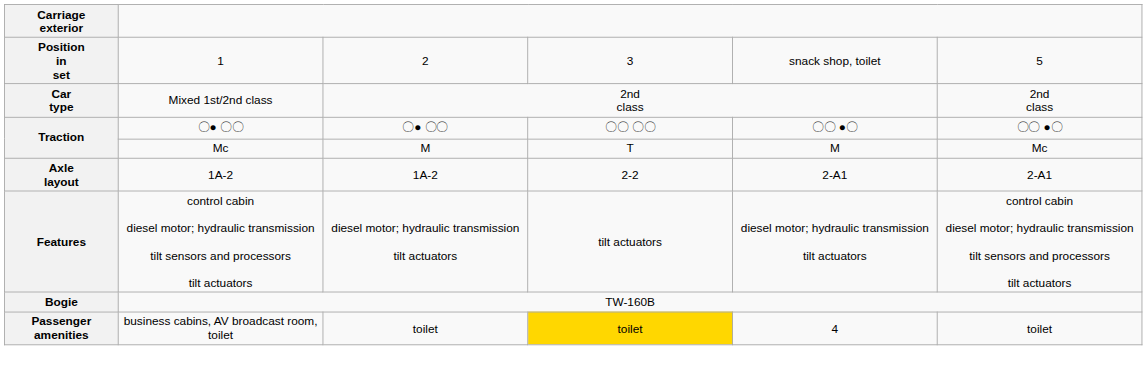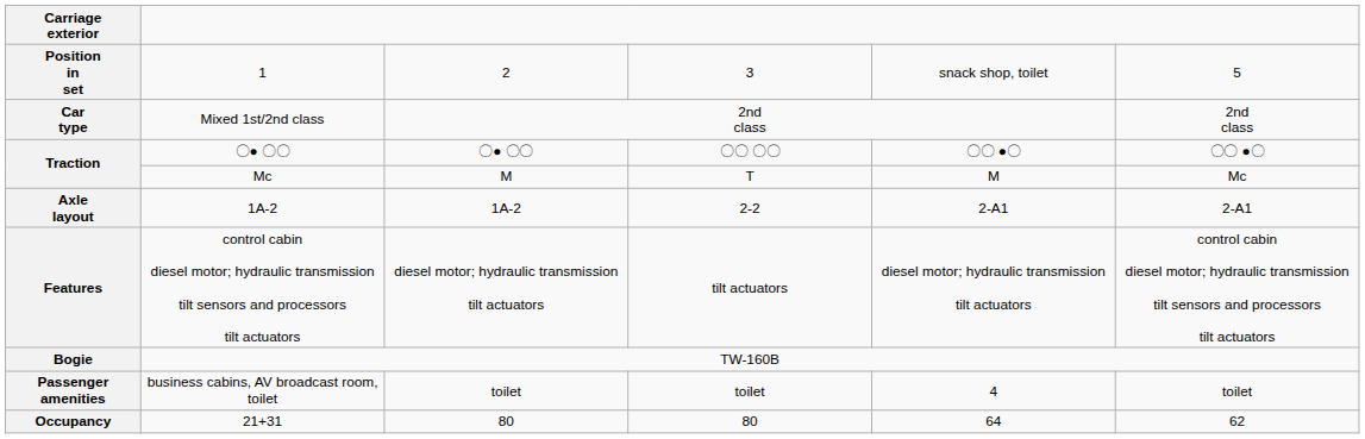 <table class="wikitable" style="text-align: center; font-size: small">
 <tr>
 <th>Carriage<br>exterior</th>
 <td colspan="5"></td>
 </tr>
 <tr>
 <th>Position<br>in<br>set</th>
 <td style="width: 18%;">1</td>
 <td style="width: 18%;">2</td>
 <td style="width: 18%;">3</td>
 <td>snack shop, toilet</td>
 <td style="width: 18%;">5</td>
 </tr>
 <tr>
 <th>Car<br>type</th>
 <td>Mixed 1st/2nd class</td>
 <td colspan="3">2nd<br>class</td>
 <td>2nd<br>class</td>
 </tr>
 <tr>
 <th rowspan="2">Traction</th>
 <td>〇● 〇〇</td>
 <td>〇● 〇〇</td>
 <td>〇〇 〇〇</td>
 <td>〇〇 ●〇</td>
 <td>〇〇 ●〇</td>
 </tr>
 <tr>
 <td>Mc</td>
 <td>M</td>
 <td>T</td>
 <td>M</td>
 <td>Mc</td>
 </tr>
 <tr>
 <th>Axle<br>layout</th>
 <td>1A-2</td>
 <td>1A-2</td>
 <td>2-2</td>
 <td>2-A1</td>
 <td>2-A1</td>
 </tr>
 <tr>
 <th>Features</th>
 <td>control cabin<br><br>diesel motor; hydraulic transmission<br><br>tilt sensors and processors<br><br>tilt actuators</td>
 <td>diesel motor; hydraulic transmission<br><br>tilt actuators</td>
 <td>tilt actuators</td>
 <td>diesel motor; hydraulic transmission<br><br>tilt actuators</td>
 <td>control cabin<br><br>diesel motor; hydraulic transmission<br><br>tilt sensors and processors<br><br>tilt actuators</td>
 </tr>
 <tr>
 <th>Bogie</th>
 <td colspan="5">TW-160B</td>
 </tr>
 <tr>
 <th>Passenger<br>amenities</th>
 <td>business cabins, AV broadcast room, toilet</td>
 <td>toilet</td>
-<td style="background: gold;">toilet</td>
+<td>toilet</td>
 <td style="width: 18%;">4</td>
 <td>toilet</td>
 </tr>
+<tr>
+<th>Occupancy</th>
+<td>21+31</td>
+<td>80</td>
+<td>80</td>
+<td>64</td>
+<td>62</td>
+</tr>
 </table>
